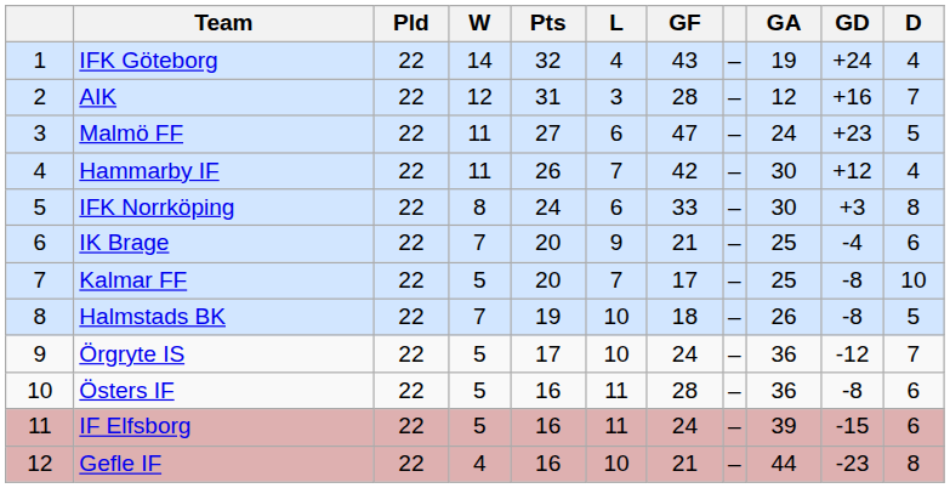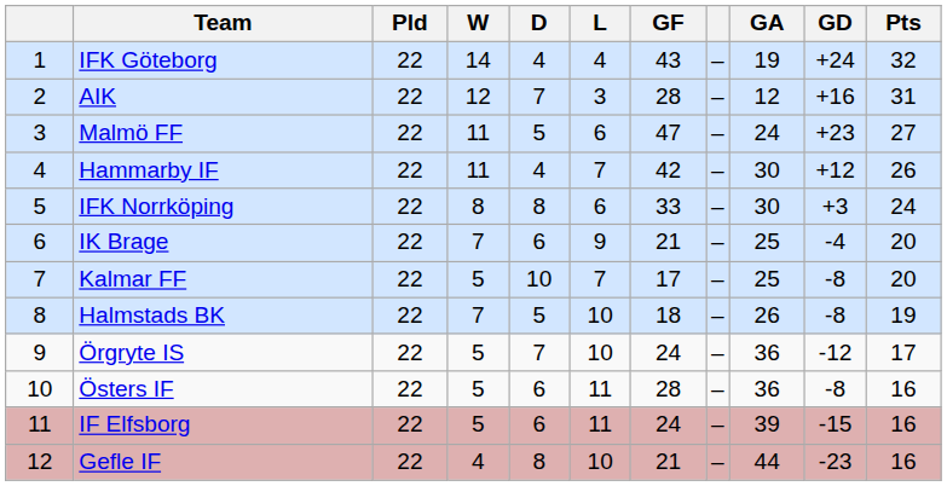 <table class="wikitable" style="text-align: center;">
 <tr>
 <th style="width: 40px;"></th>
 <th style="width: 200px;">Team</th>
 <th style="width: 45px;">Pld</th>
 <th style="width: 35px;">W</th>
-<th style="width: 45px;">Pts</th>
+<th style="width: 35px;">D</th>
 <th style="width: 35px;">L</th>
 <th style="width: 45px;">GF</th>
 <th></th>
 <th style="width: 45px;">GA</th>
 <th style="width: 35px;">GD</th>
-<th style="width: 35px;">D</th>
+<th style="width: 45px;">Pts</th>
 </tr>
 <tr style="background: #d2e6ff">
 <td>1</td>
 <td style="text-align: left;"><a href='#'>IFK Göteborg</a></td>
 <td>22</td>
 <td>14</td>
-<td>32</td>
+<td>4</td>
 <td>4</td>
 <td>43</td>
 <td>–</td>
 <td>19</td>
 <td>+24</td>
-<td>4</td>
+<td>32</td>
 </tr>
 <tr style="background: #d2e6ff">
 <td>2</td>
 <td style="text-align: left;"><a href='#'>AIK</a></td>
 <td>22</td>
 <td>12</td>
-<td>31</td>
+<td>7</td>
 <td>3</td>
 <td>28</td>
 <td>–</td>
 <td>12</td>
 <td>+16</td>
-<td>7</td>
+<td>31</td>
 </tr>
 <tr style="background: #d2e6ff">
 <td>3</td>
 <td style="text-align: left;"><a href='#'>Malmö FF</a></td>
 <td>22</td>
 <td>11</td>
-<td>27</td>
+<td>5</td>
 <td>6</td>
 <td>47</td>
 <td>–</td>
 <td>24</td>
 <td>+23</td>
-<td>5</td>
+<td>27</td>
 </tr>
 <tr style="background: #d2e6ff">
 <td>4</td>
 <td style="text-align: left;"><a href='#'>Hammarby IF</a></td>
 <td>22</td>
 <td>11</td>
-<td>26</td>
+<td>4</td>
 <td>7</td>
 <td>42</td>
 <td>–</td>
 <td>30</td>
 <td>+12</td>
-<td>4</td>
+<td>26</td>
 </tr>
 <tr style="background: #d2e6ff">
 <td>5</td>
 <td style="text-align: left;"><a href='#'>IFK Norrköping</a></td>
 <td>22</td>
 <td>8</td>
-<td>24</td>
+<td>8</td>
 <td>6</td>
 <td>33</td>
 <td>–</td>
 <td>30</td>
 <td>+3</td>
-<td>8</td>
+<td>24</td>
 </tr>
 <tr style="background: #d2e6ff">
 <td>6</td>
 <td style="text-align: left;"><a href='#'>IK Brage</a></td>
 <td>22</td>
 <td>7</td>
-<td>20</td>
+<td>6</td>
 <td>9</td>
 <td>21</td>
 <td>–</td>
 <td>25</td>
 <td>-4</td>
-<td>6</td>
+<td>20</td>
 </tr>
 <tr style="background: #d2e6ff">
 <td>7</td>
 <td style="text-align: left;"><a href='#'>Kalmar FF</a></td>
 <td>22</td>
 <td>5</td>
-<td>20</td>
+<td>10</td>
 <td>7</td>
 <td>17</td>
 <td>–</td>
 <td>25</td>
 <td>-8</td>
-<td>10</td>
+<td>20</td>
 </tr>
 <tr style="background: #d2e6ff">
 <td>8</td>
 <td style="text-align: left;"><a href='#'>Halmstads BK</a></td>
 <td>22</td>
 <td>7</td>
-<td>19</td>
+<td>5</td>
 <td>10</td>
 <td>18</td>
 <td>–</td>
 <td>26</td>
 <td>-8</td>
-<td>5</td>
+<td>19</td>
 </tr>
 <tr>
 <td>9</td>
 <td style="text-align: left;"><a href='#'>Örgryte IS</a></td>
 <td>22</td>
 <td>5</td>
-<td>17</td>
+<td>7</td>
 <td>10</td>
 <td>24</td>
 <td>–</td>
 <td>36</td>
 <td>-12</td>
-<td>7</td>
+<td>17</td>
 </tr>
 <tr>
 <td>10</td>
 <td style="text-align: left;"><a href='#'>Östers IF</a></td>
 <td>22</td>
 <td>5</td>
-<td>16</td>
+<td>6</td>
 <td>11</td>
 <td>28</td>
 <td>–</td>
 <td>36</td>
 <td>-8</td>
-<td>6</td>
+<td>16</td>
 </tr>
 <tr style="background: #deb0b0">
 <td>11</td>
 <td style="text-align: left;"><a href='#'>IF Elfsborg</a></td>
 <td>22</td>
 <td>5</td>
-<td>16</td>
+<td>6</td>
 <td>11</td>
 <td>24</td>
 <td>–</td>
 <td>39</td>
 <td>-15</td>
-<td>6</td>
+<td>16</td>
 </tr>
 <tr style="background: #deb0b0">
 <td>12</td>
 <td style="text-align: left;"><a href='#'>Gefle IF</a></td>
 <td>22</td>
 <td>4</td>
-<td>16</td>
+<td>8</td>
 <td>10</td>
 <td>21</td>
 <td>–</td>
 <td>44</td>
 <td>-23</td>
-<td>8</td>
+<td>16</td>
 </tr>
 </table>
